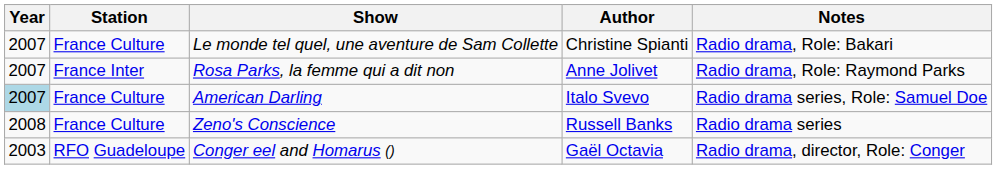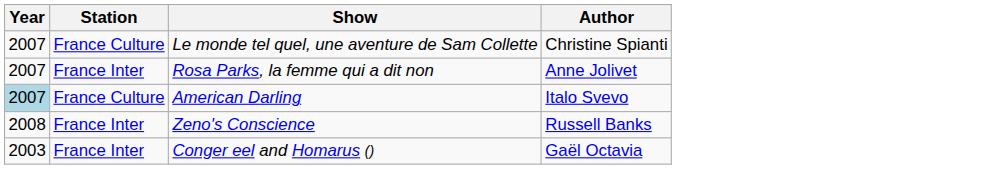 <table class="wikitable">
 <tr>
 <th>Year</th>
 <th>Station</th>
 <th>Show</th>
 <th>Author</th>
-<th>Notes</th>
 </tr>
 <tr>
 <td>2007</td>
 <td><a href='#'>France Culture</a></td>
 <td><em>Le monde tel quel, une aventure de Sam Collette</em></td>
 <td>Christine Spianti</td>
-<td><a href='#'>Radio drama</a>, Role: Bakari</td>
 </tr>
 <tr>
 <td>2007</td>
 <td><a href='#'>France Inter</a></td>
 <td><em><a href='#'>Rosa Parks</a>, la femme qui a dit non</em></td>
 <td><a href='#'>Anne Jolivet</a></td>
-<td><a href='#'>Radio drama</a>, Role: Raymond Parks</td>
 </tr>
 <tr>
 <td style="background: lightblue;">2007</td>
 <td><a href='#'>France Culture</a></td>
 <td><em><a href='#'>American Darling</a></em></td>
 <td><a href='#'>Italo Svevo</a></td>
-<td><a href='#'>Radio drama</a> series, Role: <a href='#'>Samuel Doe</a></td>
 </tr>
 <tr>
 <td>2008</td>
-<td><a href='#'>France Culture</a></td>
+<td><a href='#'>France Inter</a></td>
 <td><em><a href='#'>Zeno's Conscience</a></em></td>
 <td><a href='#'>Russell Banks</a></td>
-<td><a href='#'>Radio drama</a> series</td>
 </tr>
 <tr>
 <td>2003</td>
-<td><a href='#'>RFO</a> <a href='#'>Guadeloupe</a></td>
+<td><a href='#'>France Inter</a></td>
 <td><em><a href='#'>Conger eel</a> and <a href='#'>Homarus</a> <small>()</small></em></td>
 <td><a href='#'>Gaël Octavia</a></td>
-<td><a href='#'>Radio drama</a>, director, Role: <a href='#'>Conger</a></td>
 </tr>
 </table>
